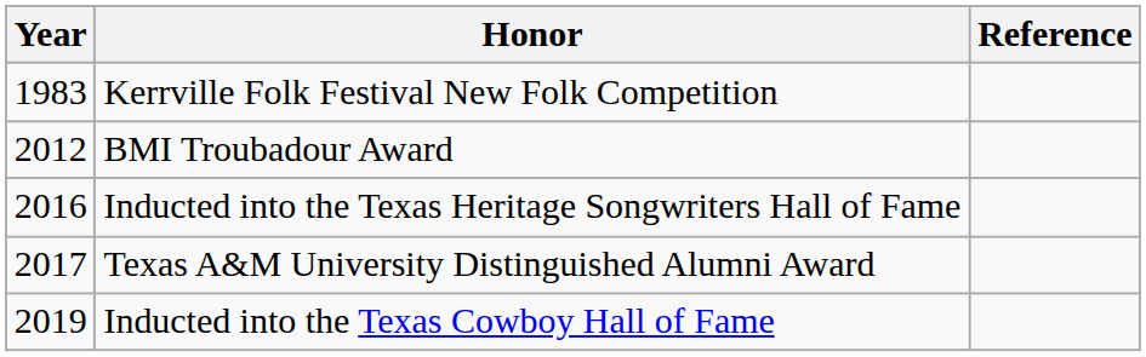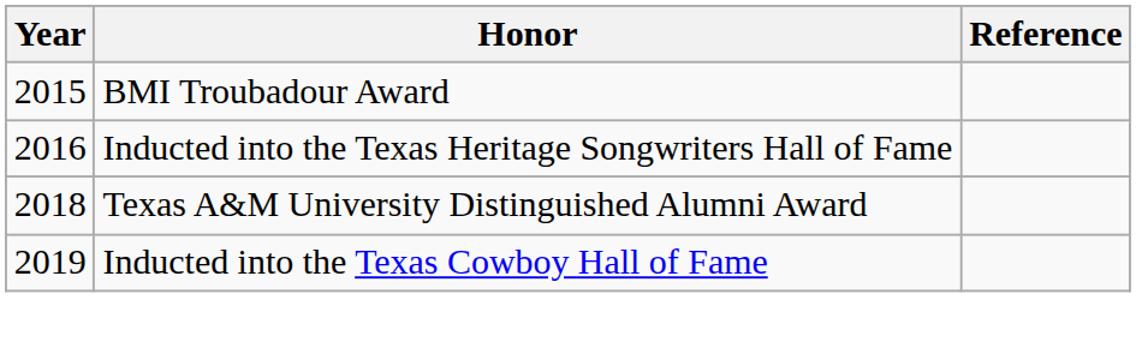 <table class="wikitable">
 <tr>
 <th>Year</th>
 <th>Honor</th>
 <th>Reference</th>
 </tr>
 <tr>
-<td>1983</td>
-<td>Kerrville Folk Festival New Folk Competition</td>
-<td></td>
-</tr>
-<tr>
-<td>2012</td>
+<td>2015</td>
 <td>BMI Troubadour Award</td>
 <td></td>
 </tr>
 <tr>
 <td>2016</td>
 <td>Inducted into the Texas Heritage Songwriters Hall of Fame</td>
 <td></td>
 </tr>
 <tr>
-<td>2017</td>
+<td>2018</td>
 <td>Texas A&M University Distinguished Alumni Award</td>
 <td></td>
 </tr>
 <tr>
 <td>2019</td>
 <td>Inducted into the <a href='#'>Texas Cowboy Hall of Fame</a></td>
 <td></td>
 </tr>
 </table>
